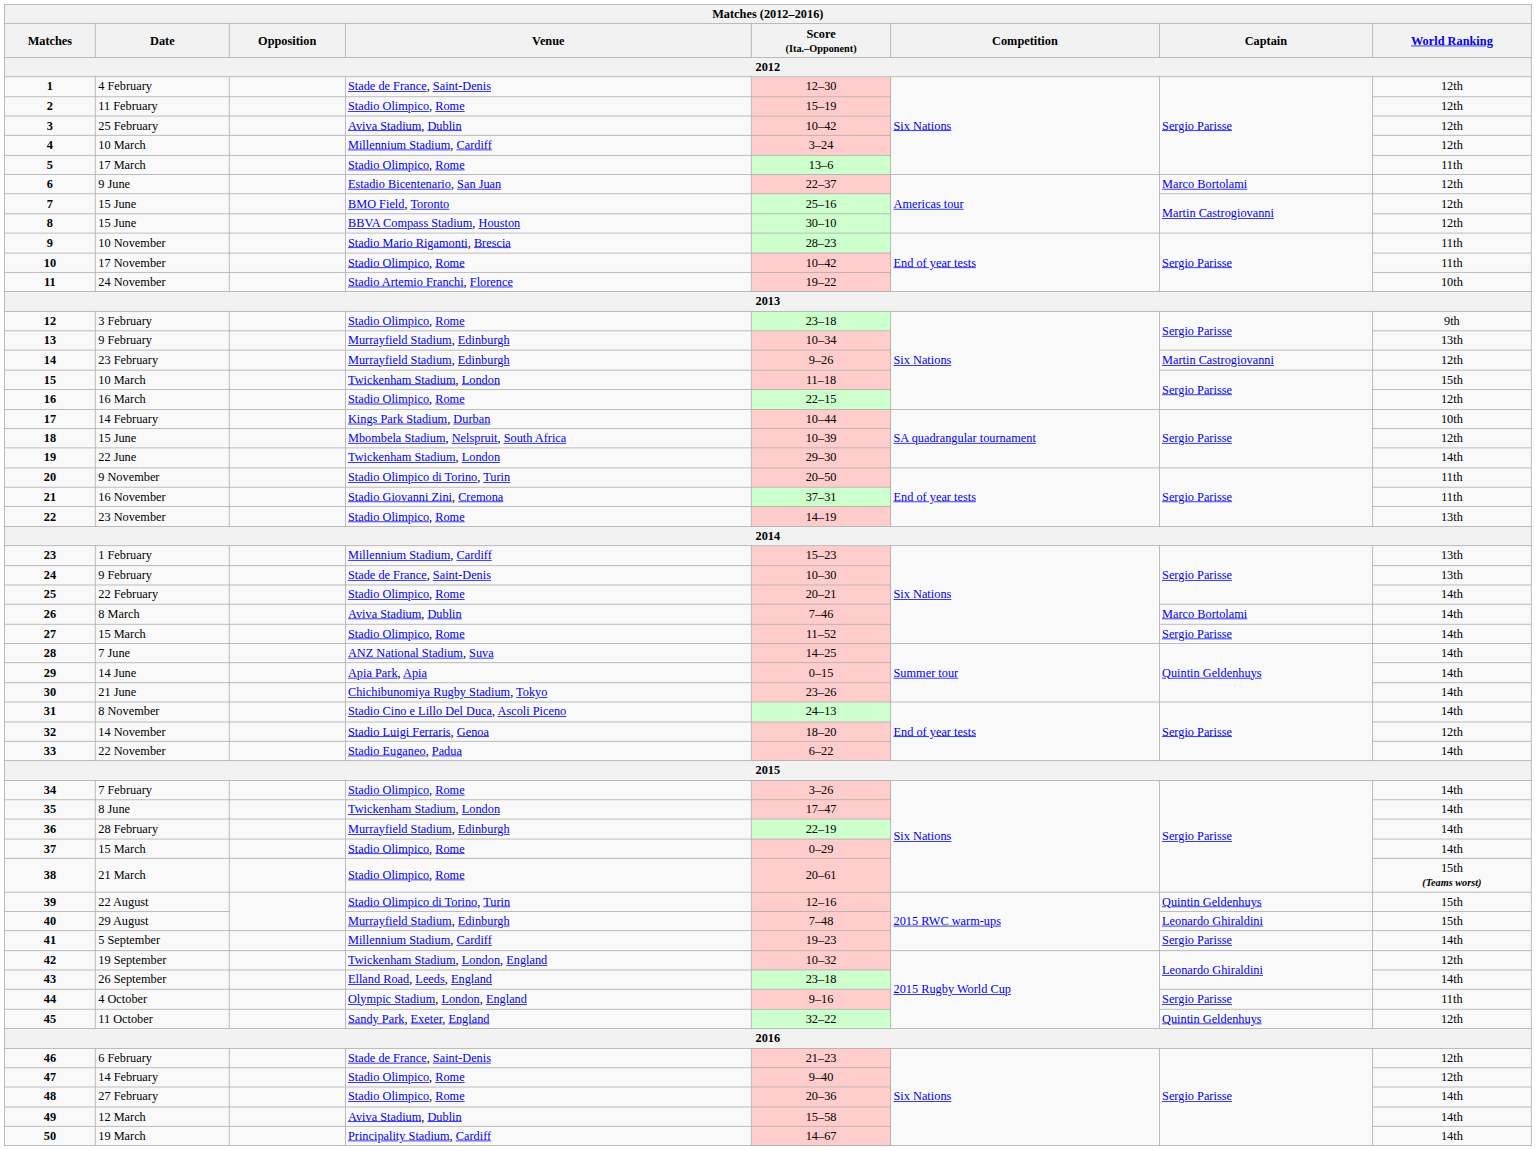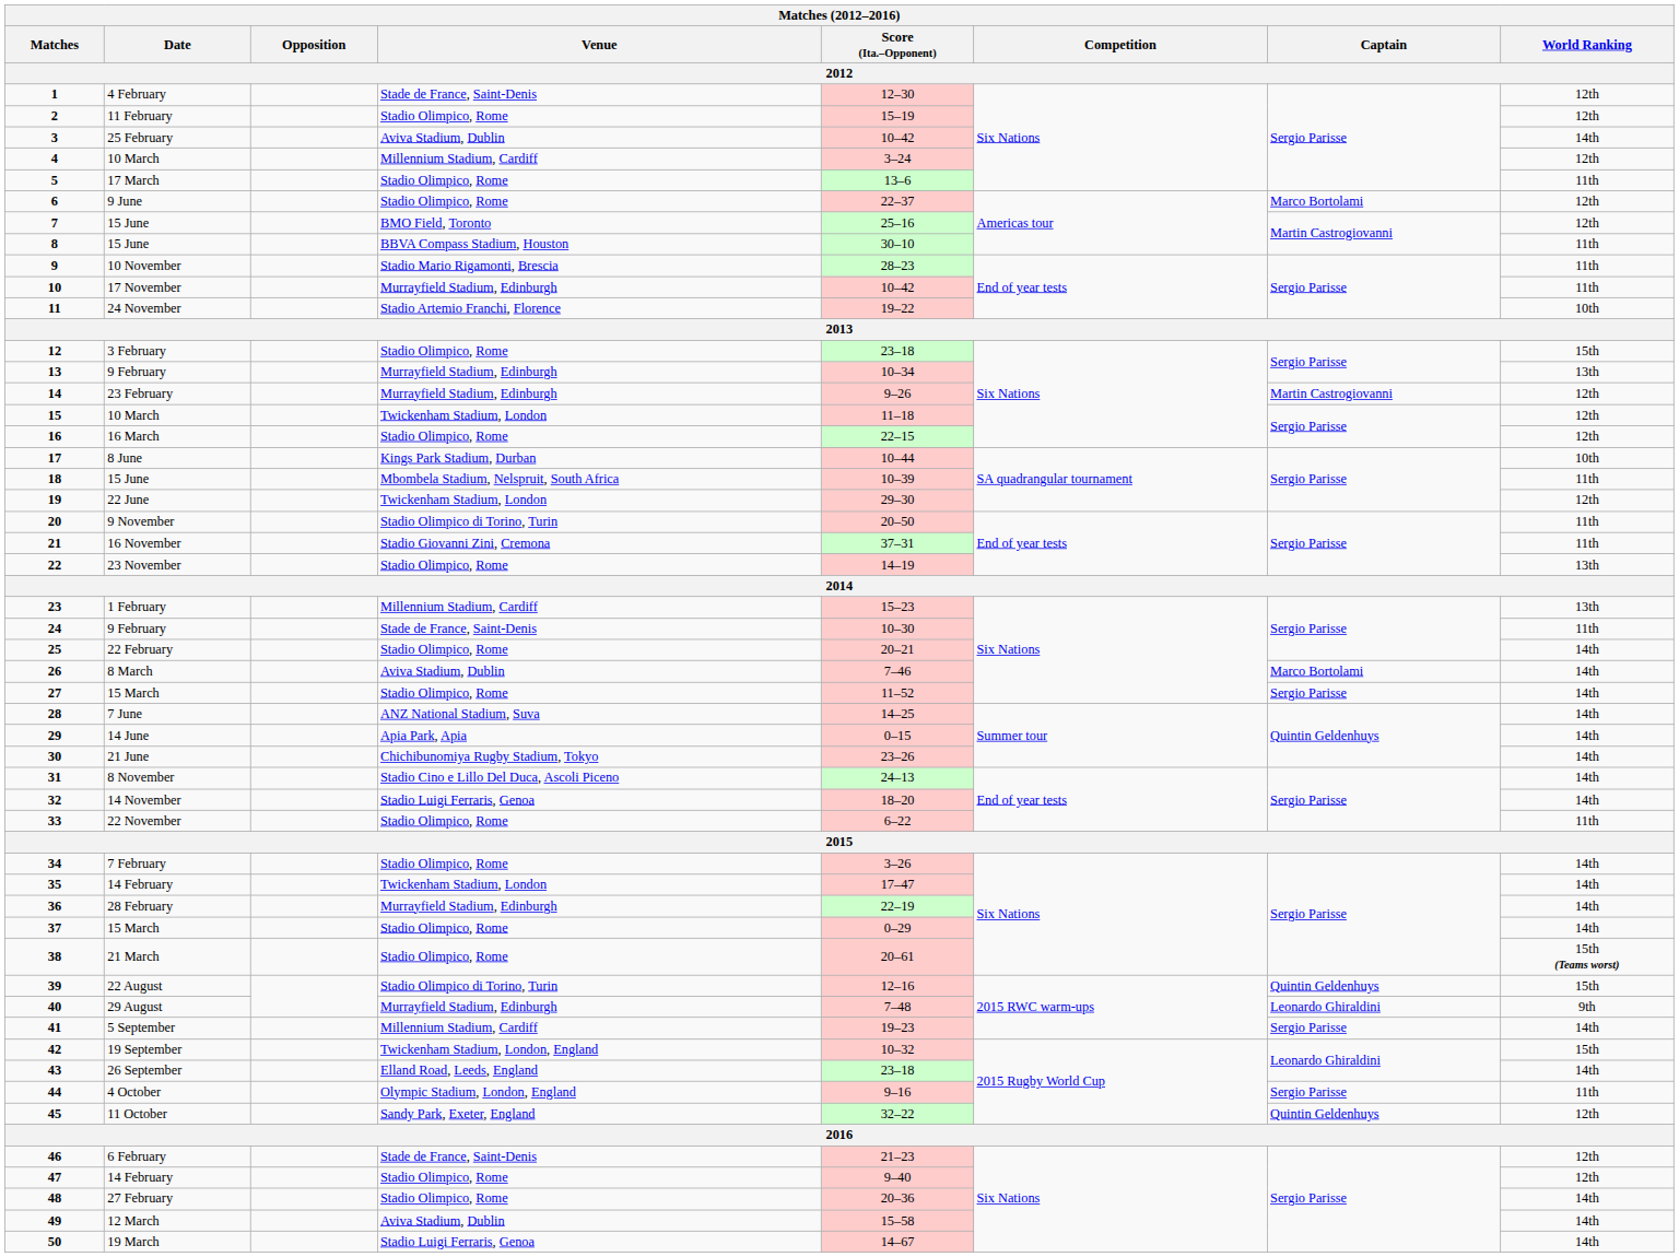 <table class="wikitable collapsible collapsed" style="width:100%">
 <tr>
 <th colspan=8>Matches (2012–2016)</th>
 </tr>
 <tr>
 <th>Matches</th>
 <th>Date</th>
 <th>Opposition</th>
 <th>Venue</th>
 <th>Score<br><small>(Ita.–Opponent)</small></th>
 <th>Competition</th>
 <th>Captain</th>
 <th><a href='#'>World Ranking</a></th>
 </tr>
 <tr>
 <th colspan=8>2012</th>
 </tr>
 <tr>
 <td align=center><strong>1</strong></td>
 <td>4 February</td>
 <td></td>
 <td><a href='#'>Stade de France</a>, <a href='#'>Saint-Denis</a></td>
 <td align=center bgcolor=#FFCCCC>12–30</td>
 <td rowspan=5><a href='#'>Six Nations</a></td>
 <td rowspan=5><a href='#'>Sergio Parisse</a></td>
 <td align=center>12th</td>
 </tr>
 <tr>
 <td align=center><strong>2</strong></td>
 <td>11 February</td>
 <td></td>
 <td><a href='#'>Stadio Olimpico</a>, <a href='#'>Rome</a></td>
 <td align=center bgcolor=#FFCCCC>15–19</td>
 <td align=center>12th</td>
 </tr>
 <tr>
 <td align=center><strong>3</strong></td>
 <td>25 February</td>
 <td></td>
 <td><a href='#'>Aviva Stadium</a>, <a href='#'>Dublin</a></td>
 <td align=center bgcolor=#FFCCCC>10–42</td>
-<td align=center>12th</td>
+<td align=center>14th</td>
 </tr>
 <tr>
 <td align=center><strong>4</strong></td>
 <td>10 March</td>
 <td></td>
 <td><a href='#'>Millennium Stadium</a>, <a href='#'>Cardiff</a></td>
 <td align=center bgcolor=#FFCCCC>3–24</td>
 <td align=center>12th</td>
 </tr>
 <tr>
 <td align=center><strong>5</strong></td>
 <td>17 March</td>
 <td></td>
 <td><a href='#'>Stadio Olimpico</a>, <a href='#'>Rome</a></td>
 <td align=center bgcolor=#CCFFCC>13–6</td>
 <td align=center>11th</td>
 </tr>
 <tr>
 <td align=center><strong>6</strong></td>
 <td>9 June</td>
 <td></td>
-<td><a href='#'>Estadio Bicentenario</a>, <a href='#'>San Juan</a></td>
+<td><a href='#'>Stadio Olimpico</a>, <a href='#'>Rome</a></td>
 <td align=center bgcolor=#FFCCCC>22–37</td>
 <td rowspan=3><a href='#'>Americas tour</a></td>
 <td><a href='#'>Marco Bortolami</a></td>
 <td align=center>12th</td>
 </tr>
 <tr>
 <td align=center><strong>7</strong></td>
 <td>15 June</td>
 <td></td>
 <td><a href='#'>BMO Field</a>, <a href='#'>Toronto</a></td>
 <td align=center bgcolor=#CCFFCC>25–16</td>
 <td rowspan=2><a href='#'>Martin Castrogiovanni</a></td>
 <td align=center>12th</td>
 </tr>
 <tr>
 <td align=center><strong>8</strong></td>
 <td>15 June</td>
 <td></td>
 <td><a href='#'>BBVA Compass Stadium</a>, <a href='#'>Houston</a></td>
 <td align=center bgcolor=#CCFFCC>30–10</td>
-<td align=center>12th</td>
+<td align=center>11th</td>
 </tr>
 <tr>
 <td align=center><strong>9</strong></td>
 <td>10 November</td>
 <td></td>
 <td><a href='#'>Stadio Mario Rigamonti</a>, <a href='#'>Brescia</a></td>
 <td align=center bgcolor=#CCFFCC>28–23</td>
 <td rowspan=3><a href='#'>End of year tests</a></td>
 <td rowspan=3><a href='#'>Sergio Parisse</a></td>
 <td align=center>11th</td>
 </tr>
 <tr>
 <td align=center><strong>10</strong></td>
 <td>17 November</td>
 <td></td>
-<td><a href='#'>Stadio Olimpico</a>, <a href='#'>Rome</a></td>
+<td><a href='#'>Murrayfield Stadium</a>, <a href='#'>Edinburgh</a></td>
 <td align=center bgcolor=#FFCCCC>10–42</td>
 <td align=center>11th</td>
 </tr>
 <tr>
 <td align=center><strong>11</strong></td>
 <td>24 November</td>
 <td></td>
 <td><a href='#'>Stadio Artemio Franchi</a>, <a href='#'>Florence</a></td>
 <td align=center bgcolor=#FFCCCC>19–22</td>
 <td align=center>10th</td>
 </tr>
 <tr>
 <th colspan=8>2013</th>
 </tr>
 <tr>
 <td align=center><strong>12</strong></td>
 <td>3 February</td>
 <td></td>
 <td><a href='#'>Stadio Olimpico</a>, <a href='#'>Rome</a></td>
 <td align=center bgcolor=#CCFFCC>23–18</td>
 <td rowspan=5><a href='#'>Six Nations</a></td>
 <td rowspan=2><a href='#'>Sergio Parisse</a></td>
-<td align=center>9th</td>
+<td align=center>15th</td>
 </tr>
 <tr>
 <td align=center><strong>13</strong></td>
 <td>9 February</td>
 <td></td>
 <td><a href='#'>Murrayfield Stadium</a>, <a href='#'>Edinburgh</a></td>
 <td align=center bgcolor=#FFCCCC>10–34</td>
 <td align=center>13th</td>
 </tr>
 <tr>
 <td align=center><strong>14</strong></td>
 <td>23 February</td>
 <td></td>
 <td><a href='#'>Murrayfield Stadium</a>, <a href='#'>Edinburgh</a></td>
 <td align=center bgcolor=#FFCCCC>9–26</td>
 <td><a href='#'>Martin Castrogiovanni</a></td>
 <td align=center>12th</td>
 </tr>
 <tr>
 <td align=center><strong>15</strong></td>
 <td>10 March</td>
 <td></td>
 <td><a href='#'>Twickenham Stadium</a>, <a href='#'>London</a></td>
 <td align=center bgcolor=#FFCCCC>11–18</td>
 <td rowspan=2><a href='#'>Sergio Parisse</a></td>
-<td align=center>15th</td>
+<td align=center>12th</td>
 </tr>
 <tr>
 <td align=center><strong>16</strong></td>
 <td>16 March</td>
 <td></td>
 <td><a href='#'>Stadio Olimpico</a>, <a href='#'>Rome</a></td>
 <td align=center bgcolor=#CCFFCC>22–15</td>
 <td align=center>12th</td>
 </tr>
 <tr>
 <td align=center><strong>17</strong></td>
-<td>14 February</td>
+<td>8 June</td>
 <td></td>
 <td><a href='#'>Kings Park Stadium</a>, <a href='#'>Durban</a></td>
 <td align=center bgcolor=#FFCCCC>10–44</td>
 <td rowspan=3><a href='#'>SA quadrangular tournament</a></td>
 <td rowspan=3><a href='#'>Sergio Parisse</a></td>
 <td align=center>10th</td>
 </tr>
 <tr>
 <td align=center><strong>18</strong></td>
 <td>15 June</td>
 <td></td>
 <td><a href='#'>Mbombela Stadium</a>, <a href='#'>Nelspruit</a>, <a href='#'>South Africa</a></td>
 <td align=center bgcolor=#FFCCCC>10–39</td>
-<td align=center>12th</td>
+<td align=center>11th</td>
 </tr>
 <tr>
 <td align=center><strong>19</strong></td>
 <td>22 June</td>
 <td></td>
 <td><a href='#'>Twickenham Stadium</a>, <a href='#'>London</a></td>
 <td align=center bgcolor=#FFCCCC>29–30</td>
-<td align=center>14th</td>
+<td align=center>12th</td>
 </tr>
 <tr>
 <td align=center><strong>20</strong></td>
 <td>9 November</td>
 <td></td>
 <td><a href='#'>Stadio Olimpico di Torino</a>, <a href='#'>Turin</a></td>
 <td align=center bgcolor=#FFCCCC>20–50</td>
 <td rowspan=3><a href='#'>End of year tests</a></td>
 <td rowspan=3><a href='#'>Sergio Parisse</a></td>
 <td align=center>11th</td>
 </tr>
 <tr>
 <td align=center><strong>21</strong></td>
 <td>16 November</td>
 <td></td>
 <td><a href='#'>Stadio Giovanni Zini</a>, <a href='#'>Cremona</a></td>
 <td align=center bgcolor=#CCFFCC>37–31</td>
 <td align=center>11th</td>
 </tr>
 <tr>
 <td align=center><strong>22</strong></td>
 <td>23 November</td>
 <td></td>
 <td><a href='#'>Stadio Olimpico</a>, <a href='#'>Rome</a></td>
 <td align=center bgcolor=#FFCCCC>14–19</td>
 <td align=center>13th</td>
 </tr>
 <tr>
 <th colspan=8>2014</th>
 </tr>
 <tr>
 <td align=center><strong>23</strong></td>
 <td>1 February</td>
 <td></td>
 <td><a href='#'>Millennium Stadium</a>, <a href='#'>Cardiff</a></td>
 <td align=center bgcolor=#FFCCCC>15–23</td>
 <td rowspan=5><a href='#'>Six Nations</a></td>
 <td rowspan=3><a href='#'>Sergio Parisse</a></td>
 <td align=center>13th</td>
 </tr>
 <tr>
 <td align=center><strong>24</strong></td>
 <td>9 February</td>
 <td></td>
 <td><a href='#'>Stade de France</a>, <a href='#'>Saint-Denis</a></td>
 <td align=center bgcolor=#FFCCCC>10–30</td>
-<td align=center>13th</td>
+<td align=center>11th</td>
 </tr>
 <tr>
 <td align=center><strong>25</strong></td>
 <td>22 February</td>
 <td></td>
 <td><a href='#'>Stadio Olimpico</a>, <a href='#'>Rome</a></td>
 <td align=center bgcolor=#FFCCCC>20–21</td>
 <td align=center>14th</td>
 </tr>
 <tr>
 <td align=center><strong>26</strong></td>
 <td>8 March</td>
 <td></td>
 <td><a href='#'>Aviva Stadium</a>, <a href='#'>Dublin</a></td>
 <td align=center bgcolor=#FFCCCC>7–46</td>
 <td><a href='#'>Marco Bortolami</a></td>
 <td align=center>14th</td>
 </tr>
 <tr>
 <td align=center><strong>27</strong></td>
 <td>15 March</td>
 <td></td>
 <td><a href='#'>Stadio Olimpico</a>, <a href='#'>Rome</a></td>
 <td align=center bgcolor=#FFCCCC>11–52</td>
 <td><a href='#'>Sergio Parisse</a></td>
 <td align=center>14th</td>
 </tr>
 <tr>
 <td align=center><strong>28</strong></td>
 <td>7 June</td>
 <td></td>
 <td><a href='#'>ANZ National Stadium</a>, <a href='#'>Suva</a></td>
 <td align=center bgcolor=#FFCCCC>14–25</td>
 <td rowspan=3><a href='#'>Summer tour</a></td>
 <td rowspan=3><a href='#'>Quintin Geldenhuys</a></td>
 <td align=center>14th</td>
 </tr>
 <tr>
 <td align=center><strong>29</strong></td>
 <td>14 June</td>
 <td></td>
 <td><a href='#'>Apia Park</a>, <a href='#'>Apia</a></td>
 <td align=center bgcolor=#FFCCCC>0–15</td>
 <td align=center>14th</td>
 </tr>
 <tr>
 <td align=center><strong>30</strong></td>
 <td>21 June</td>
 <td></td>
 <td><a href='#'>Chichibunomiya Rugby Stadium</a>, <a href='#'>Tokyo</a></td>
 <td align=center bgcolor=#FFCCCC>23–26</td>
 <td align=center>14th</td>
 </tr>
 <tr>
 <td align=center><strong>31</strong></td>
 <td>8 November</td>
 <td></td>
 <td><a href='#'>Stadio Cino e Lillo Del Duca</a>, <a href='#'>Ascoli Piceno</a></td>
 <td align=center bgcolor=#CCFFCC>24–13</td>
 <td rowspan=3><a href='#'>End of year tests</a></td>
 <td rowspan=3><a href='#'>Sergio Parisse</a></td>
 <td align=center>14th</td>
 </tr>
 <tr>
 <td align=center><strong>32</strong></td>
 <td>14 November</td>
 <td></td>
 <td><a href='#'>Stadio Luigi Ferraris</a>, <a href='#'>Genoa</a></td>
 <td align=center bgcolor=#FFCCCC>18–20</td>
-<td align=center>12th</td>
+<td align=center>14th</td>
 </tr>
 <tr>
 <td align=center><strong>33</strong></td>
 <td>22 November</td>
 <td></td>
-<td><a href='#'>Stadio Euganeo</a>, <a href='#'>Padua</a></td>
+<td><a href='#'>Stadio Olimpico</a>, <a href='#'>Rome</a></td>
 <td align=center bgcolor=#FFCCCC>6–22</td>
-<td align=center>14th</td>
+<td align=center>11th</td>
 </tr>
 <tr>
 <th colspan=8>2015</th>
 </tr>
 <tr>
 <td align=center><strong>34</strong></td>
 <td>7 February</td>
 <td></td>
 <td><a href='#'>Stadio Olimpico</a>, <a href='#'>Rome</a></td>
 <td align=center bgcolor=#FFCCCC>3–26</td>
 <td rowspan=5><a href='#'>Six Nations</a></td>
 <td rowspan=5><a href='#'>Sergio Parisse</a></td>
 <td align=center>14th</td>
 </tr>
 <tr>
 <td align=center><strong>35</strong></td>
-<td>8 June</td>
+<td>14 February</td>
 <td></td>
 <td><a href='#'>Twickenham Stadium</a>, <a href='#'>London</a></td>
 <td align=center bgcolor=#FFCCCC>17–47</td>
 <td align=center>14th</td>
 </tr>
 <tr>
 <td align=center><strong>36</strong></td>
 <td>28 February</td>
 <td></td>
 <td><a href='#'>Murrayfield Stadium</a>, <a href='#'>Edinburgh</a></td>
 <td align=center bgcolor=#CCFFCC>22–19</td>
 <td align=center>14th</td>
 </tr>
 <tr>
 <td align=center><strong>37</strong></td>
 <td>15 March</td>
 <td></td>
 <td><a href='#'>Stadio Olimpico</a>, <a href='#'>Rome</a></td>
 <td align=center bgcolor=#FFCCCC>0–29</td>
 <td align=center>14th</td>
 </tr>
 <tr>
 <td align=center><strong>38</strong></td>
 <td>21 March</td>
 <td></td>
 <td><a href='#'>Stadio Olimpico</a>, <a href='#'>Rome</a></td>
 <td align=center bgcolor=#FFCCCC>20–61</td>
 <td align=center>15th<br><strong><em><small>(Teams worst)</small></em></strong></td>
 </tr>
 <tr>
 <td align=center><strong>39</strong></td>
 <td>22 August</td>
 <td rowspan=2></td>
 <td><a href='#'>Stadio Olimpico di Torino</a>, <a href='#'>Turin</a></td>
 <td align=center bgcolor=#FFCCCC>12–16</td>
 <td rowspan=3><a href='#'>2015 RWC warm-ups</a></td>
 <td><a href='#'>Quintin Geldenhuys</a></td>
 <td align=center>15th</td>
 </tr>
 <tr>
 <td align=center><strong>40</strong></td>
 <td>29 August</td>
 <td><a href='#'>Murrayfield Stadium</a>, <a href='#'>Edinburgh</a></td>
 <td align=center bgcolor=#FFCCCC>7–48</td>
 <td><a href='#'>Leonardo Ghiraldini</a></td>
-<td align=center>15th</td>
+<td align=center>9th</td>
 </tr>
 <tr>
 <td align=center><strong>41</strong></td>
 <td>5 September</td>
 <td></td>
 <td><a href='#'>Millennium Stadium</a>, <a href='#'>Cardiff</a></td>
 <td align=center bgcolor=#FFCCCC>19–23</td>
 <td><a href='#'>Sergio Parisse</a></td>
 <td align=center>14th</td>
 </tr>
 <tr>
 <td align=center><strong>42</strong></td>
 <td>19 September</td>
 <td></td>
 <td><a href='#'>Twickenham Stadium</a>, <a href='#'>London</a>, <a href='#'>England</a></td>
 <td align=center bgcolor=#FFCCCC>10–32</td>
 <td rowspan=4><a href='#'>2015 Rugby World Cup</a></td>
 <td rowspan=2><a href='#'>Leonardo Ghiraldini</a></td>
-<td align=center>12th</td>
+<td align=center>15th</td>
 </tr>
 <tr>
 <td align=center><strong>43</strong></td>
 <td>26 September</td>
 <td></td>
 <td><a href='#'>Elland Road</a>, <a href='#'>Leeds</a>, <a href='#'>England</a></td>
 <td align=center bgcolor=#CCFFCC>23–18</td>
 <td align=center>14th</td>
 </tr>
 <tr>
 <td align=center><strong>44</strong></td>
 <td>4 October</td>
 <td></td>
 <td><a href='#'>Olympic Stadium</a>, <a href='#'>London</a>, <a href='#'>England</a></td>
 <td align=center bgcolor=#FFCCCC>9–16</td>
 <td><a href='#'>Sergio Parisse</a></td>
 <td align=center>11th</td>
 </tr>
 <tr>
 <td align=center><strong>45</strong></td>
 <td>11 October</td>
 <td></td>
 <td><a href='#'>Sandy Park</a>, <a href='#'>Exeter</a>, <a href='#'>England</a></td>
 <td align=center bgcolor=#CCFFCC>32–22</td>
 <td><a href='#'>Quintin Geldenhuys</a></td>
 <td align=center>12th</td>
 </tr>
 <tr>
 <th colspan=8>2016</th>
 </tr>
 <tr>
 <td align=center><strong>46</strong></td>
 <td>6 February</td>
 <td></td>
 <td><a href='#'>Stade de France</a>, <a href='#'>Saint-Denis</a></td>
 <td align=center bgcolor=#FFCCCC>21–23</td>
 <td rowspan=5><a href='#'>Six Nations</a></td>
 <td rowspan=5><a href='#'>Sergio Parisse</a></td>
 <td align=center>12th</td>
 </tr>
 <tr>
 <td align=center><strong>47</strong></td>
 <td>14 February</td>
 <td></td>
 <td><a href='#'>Stadio Olimpico</a>, <a href='#'>Rome</a></td>
 <td align=center bgcolor=#FFCCCC>9–40</td>
 <td align=center>12th</td>
 </tr>
 <tr>
 <td align=center><strong>48</strong></td>
 <td>27 February</td>
 <td></td>
 <td><a href='#'>Stadio Olimpico</a>, <a href='#'>Rome</a></td>
 <td align=center bgcolor=#FFCCCC>20–36</td>
 <td align=center>14th</td>
 </tr>
 <tr>
 <td align=center><strong>49</strong></td>
 <td>12 March</td>
 <td></td>
 <td><a href='#'>Aviva Stadium</a>, <a href='#'>Dublin</a></td>
 <td align=center bgcolor=#FFCCCC>15–58</td>
 <td align=center>14th</td>
 </tr>
 <tr>
 <td align=center><strong>50</strong></td>
 <td>19 March</td>
 <td></td>
-<td><a href='#'>Principality Stadium</a>, <a href='#'>Cardiff</a></td>
+<td><a href='#'>Stadio Luigi Ferraris</a>, <a href='#'>Genoa</a></td>
 <td align=center bgcolor=#FFCCCC>14–67</td>
 <td align=center>14th</td>
 </tr>
 </table>
